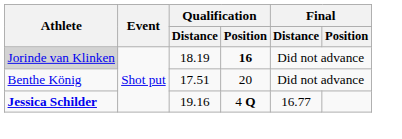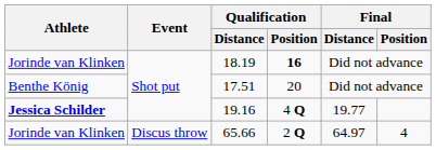 <table class="wikitable" style="font-size:90%">
 <tr>
 <th rowspan="2">Athlete</th>
 <th rowspan="2">Event</th>
 <th colspan="2">Qualification</th>
 <th colspan="2">Final</th>
 </tr>
 <tr style="font-size:95%">
 <th>Distance</th>
 <th>Position</th>
 <th>Distance</th>
 <th>Position</th>
 </tr>
 <tr align="center">
-<td align="left" style="background: lightgrey;"><a href='#'>Jorinde van Klinken</a></td>
+<td align="left"><a href='#'>Jorinde van Klinken</a></td>
 <td rowspan="3" align="left"><a href='#'>Shot put</a></td>
 <td>18.19</td>
 <td><strong>16</strong></td>
 <td colspan=2>Did not advance</td>
 </tr>
 <tr align="center">
 <td align="left"><a href='#'>Benthe König</a></td>
 <td>17.51</td>
 <td>20</td>
 <td colspan=2>Did not advance</td>
 </tr>
 <tr align="center">
 <td align="left"><strong><a href='#'>Jessica Schilder</a></strong></td>
 <td>19.16</td>
 <td>4 <strong>Q</strong></td>
-<td>16.77</td>
+<td>19.77</td>
 <td></td>
 </tr>
+<tr align="center">
+<td align="left"><a href='#'>Jorinde van Klinken</a></td>
+<td rowspan="1" align="left"><a href='#'>Discus throw</a></td>
+<td>65.66</td>
+<td>2 <strong>Q</strong></td>
+<td>64.97</td>
+<td>4</td>
+</tr>
 </table>
